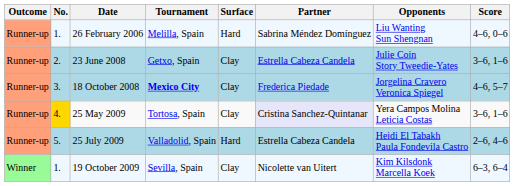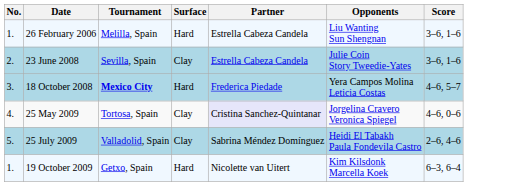 <table class="sortable wikitable">
 <tr>
-<th>Outcome</th>
 <th>No.</th>
 <th>Date</th>
 <th>Tournament</th>
 <th>Surface</th>
 <th>Partner</th>
 <th>Opponents</th>
 <th class="unsortable">Score</th>
 </tr>
 <tr style="background:#f0f8ff;">
-<td style="background:#ffa07a;">Runner-up</td>
 <td>1.</td>
 <td>26 February 2006</td>
 <td><a href='#'>Melilla</a>, Spain</td>
 <td>Hard</td>
-<td> Sabrina Méndez Domínguez</td>
+<td> Estrella Cabeza Candela</td>
 <td> <a href='#'>Liu Wanting</a> <br>  <a href='#'>Sun Shengnan</a></td>
-<td>4–6, 0–6</td>
+<td>3–6, 1–6</td>
 </tr>
 <tr style="background:lightblue;">
-<td style="background:#ffa07a;">Runner-up</td>
 <td>2.</td>
 <td>23 June 2008</td>
-<td><a href='#'>Getxo</a>, Spain</td>
+<td><a href='#'>Sevilla</a>, Spain</td>
 <td>Clay</td>
 <td> <a href='#'>Estrella Cabeza Candela</a></td>
 <td> <a href='#'>Julie Coin</a> <br>  <a href='#'>Story Tweedie-Yates</a></td>
 <td>3–6, 1–6</td>
 </tr>
 <tr style="background:lightblue;">
-<td style="background:#ffa07a;">Runner-up</td>
 <td>3.</td>
 <td>18 October 2008</td>
 <td><strong><a href='#'>Mexico City</a></strong></td>
-<td>Clay</td>
+<td>Hard</td>
 <td> <a href='#'>Frederica Piedade</a></td>
-<td> <a href='#'>Jorgelina Cravero</a> <br>  <a href='#'>Veronica Spiegel</a></td>
+<td> Yera Campos Molina <br>  <a href='#'>Leticia Costas</a></td>
 <td>4–6, 5–7</td>
 </tr>
 <tr>
-<td style="background:#ffa07a;">Runner-up</td>
-<td style="background: gold;">4.</td>
+<td>4.</td>
 <td>25 May 2009</td>
 <td><a href='#'>Tortosa</a>, Spain</td>
 <td>Clay</td>
 <td style="background: lavender;"> Cristina Sanchez-Quintanar</td>
-<td> Yera Campos Molina <br>  <a href='#'>Leticia Costas</a></td>
-<td>3–6, 1–6</td>
+<td> <a href='#'>Jorgelina Cravero</a> <br>  <a href='#'>Veronica Spiegel</a></td>
+<td>4–6, 0–6</td>
 </tr>
 <tr style="background:lightblue;">
-<td style="background:#ffa07a;">Runner-up</td>
 <td>5.</td>
 <td>25 July 2009</td>
 <td><a href='#'>Valladolid</a>, Spain</td>
-<td>Hard</td>
-<td> Estrella Cabeza Candela</td>
+<td>Clay</td>
+<td> Sabrina Méndez Domínguez</td>
 <td> <a href='#'>Heidi El Tabakh</a> <br>  <a href='#'>Paula Fondevila Castro</a></td>
 <td>2–6, 4–6</td>
 </tr>
 <tr bgcolor="#f0f8ff">
-<td bgcolor="98FB98">Winner</td>
 <td>1.</td>
 <td>19 October 2009</td>
-<td><a href='#'>Sevilla</a>, Spain</td>
-<td>Clay</td>
+<td><a href='#'>Getxo</a>, Spain</td>
+<td>Hard</td>
 <td> Nicolette van Uitert</td>
 <td> <a href='#'>Kim Kilsdonk</a> <br>  <a href='#'>Marcella Koek</a></td>
 <td>6–3, 6–4</td>
 </tr>
 </table>
